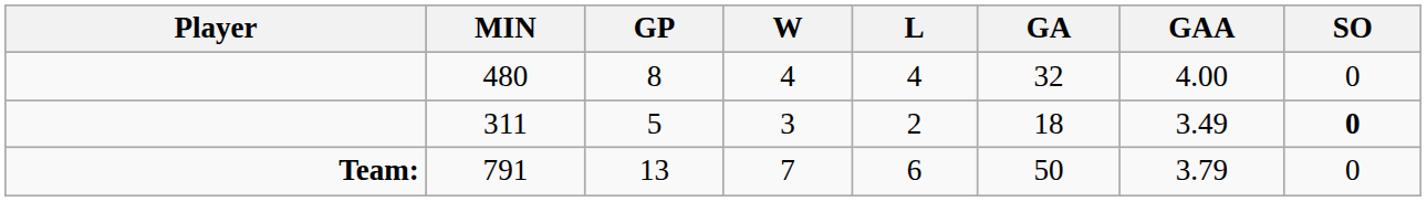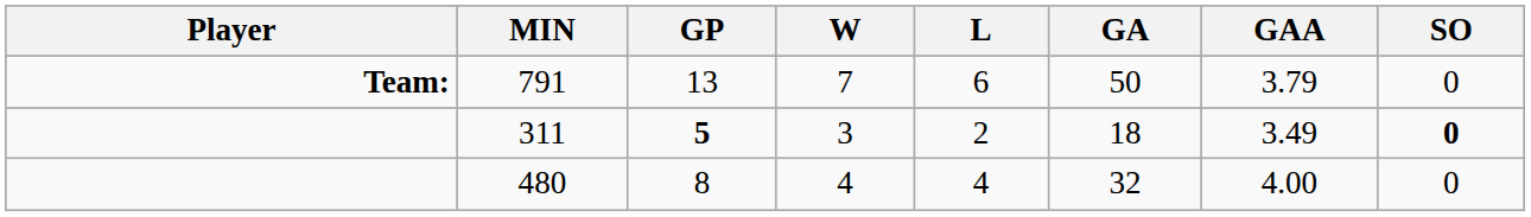 <table class="wikitable sortable" width="60%">
 <tr>
 <th bgcolor="#DDDDFF" width="10%">Player</th>
 <th width="3%" bgcolor="#DDDDFF" title="Minutes played">MIN</th>
 <th width="3%" bgcolor="#DDDDFF" title="Games played in">GP</th>
 <th width="3%" bgcolor="#DDDDFF" title="Wins">W</th>
 <th width="3%" bgcolor="#DDDDFF"title="Losses">L</th>
 <th width="3%" bgcolor="#DDDDFF" title="Goals against">GA</th>
 <th width="3%" bgcolor="#DDDDFF" title="Goals against average">GAA</th>
 <th width="3%" bgcolor="#DDDDFF" title="Shut-outs">SO</th>
 </tr>
 <tr align="center">
+<td align="right"><strong>Team:</strong></td>
+<td>791</td>
+<td>13</td>
+<td>7</td>
+<td>6</td>
+<td>50</td>
+<td>3.79</td>
+<td>0</td>
+</tr>
+<tr align="center">
+<td align="right"></td>
+<td>311</td>
+<td><strong>5</strong></td>
+<td>3</td>
+<td>2</td>
+<td>18</td>
+<td>3.49</td>
+<td><strong>0</strong></td>
+</tr>
+<tr align="center">
 <td align="right"></td>
 <td>480</td>
 <td>8</td>
 <td>4</td>
 <td>4</td>
 <td>32</td>
 <td>4.00</td>
 <td>0</td>
 </tr>
-<tr align="center">
-<td align="right"></td>
-<td>311</td>
-<td>5</td>
-<td>3</td>
-<td>2</td>
-<td>18</td>
-<td>3.49</td>
-<td><strong>0</strong></td>
-</tr>
-<tr align="center">
-<td align="right"><strong>Team:</strong></td>
-<td>791</td>
-<td>13</td>
-<td>7</td>
-<td>6</td>
-<td>50</td>
-<td>3.79</td>
-<td>0</td>
-</tr>
 </table>
